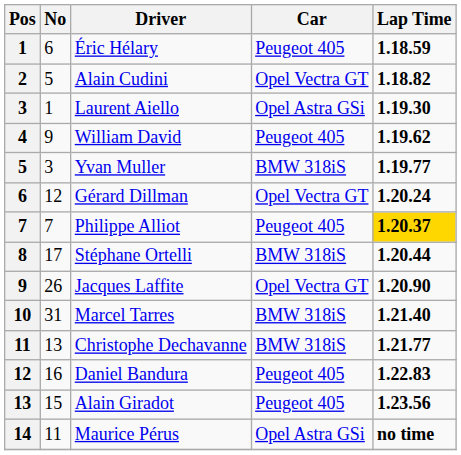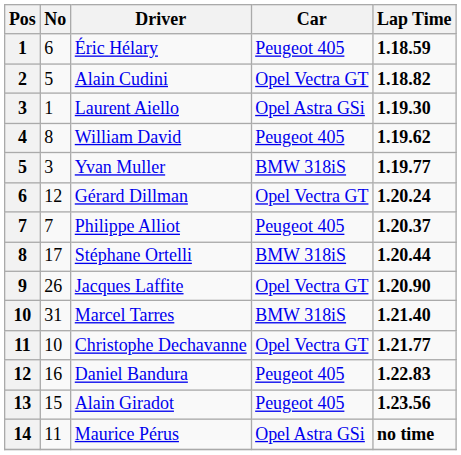 <table class="wikitable" style="font-size: 85%;">
 <tr>
 <th>Pos</th>
 <th>No</th>
 <th>Driver</th>
 <th>Car</th>
 <th>Lap Time</th>
 </tr>
 <tr>
 <th>1</th>
 <td>6</td>
 <td> <a href='#'>Éric Hélary</a></td>
 <td><a href='#'>Peugeot 405</a></td>
 <td><strong>1.18.59</strong></td>
 </tr>
 <tr>
 <th>2</th>
 <td>5</td>
 <td> <a href='#'>Alain Cudini</a></td>
 <td><a href='#'> Opel Vectra GT</a></td>
 <td><strong>1.18.82</strong></td>
 </tr>
 <tr>
 <th>3</th>
 <td>1</td>
 <td> <a href='#'>Laurent Aiello</a></td>
 <td><a href='#'>Opel Astra GSi</a></td>
 <td><strong>1.19.30</strong></td>
 </tr>
 <tr>
 <th>4</th>
-<td>9</td>
+<td>8</td>
 <td> <a href='#'>William David</a></td>
 <td><a href='#'>Peugeot 405</a></td>
 <td><strong>1.19.62</strong></td>
 </tr>
 <tr>
 <th>5</th>
 <td>3</td>
 <td> <a href='#'>Yvan Muller</a></td>
 <td><a href='#'>BMW 318iS</a></td>
 <td><strong>1.19.77</strong></td>
 </tr>
 <tr>
 <th>6</th>
 <td>12</td>
 <td> <a href='#'>Gérard Dillman</a></td>
 <td><a href='#'> Opel Vectra GT</a></td>
 <td><strong>1.20.24</strong></td>
 </tr>
 <tr>
 <th>7</th>
 <td>7</td>
 <td> <a href='#'>Philippe Alliot</a></td>
 <td><a href='#'>Peugeot 405</a></td>
-<td style="background: gold;"><strong>1.20.37</strong></td>
+<td><strong>1.20.37</strong></td>
 </tr>
 <tr>
 <th>8</th>
 <td>17</td>
 <td> <a href='#'>Stéphane Ortelli</a></td>
 <td><a href='#'>BMW 318iS</a></td>
 <td><strong>1.20.44</strong></td>
 </tr>
 <tr>
 <th>9</th>
 <td>26</td>
 <td> <a href='#'>Jacques Laffite</a></td>
 <td><a href='#'> Opel Vectra GT</a></td>
 <td><strong>1.20.90</strong></td>
 </tr>
 <tr>
 <th>10</th>
 <td>31</td>
 <td> <a href='#'>Marcel Tarres</a></td>
 <td><a href='#'>BMW 318iS</a></td>
 <td><strong>1.21.40</strong></td>
 </tr>
 <tr>
 <th>11</th>
-<td>13</td>
+<td>10</td>
 <td> <a href='#'>Christophe Dechavanne</a></td>
-<td><a href='#'>BMW 318iS</a></td>
+<td><a href='#'> Opel Vectra GT</a></td>
 <td><strong>1.21.77</strong></td>
 </tr>
 <tr>
 <th>12</th>
 <td>16</td>
 <td> <a href='#'>Daniel Bandura</a></td>
 <td><a href='#'>Peugeot 405</a></td>
 <td><strong>1.22.83</strong></td>
 </tr>
 <tr>
 <th>13</th>
 <td>15</td>
 <td> <a href='#'>Alain Giradot</a></td>
 <td><a href='#'>Peugeot 405</a></td>
 <td><strong>1.23.56</strong></td>
 </tr>
 <tr>
 <th>14</th>
 <td>11</td>
 <td> <a href='#'>Maurice Pérus</a></td>
 <td><a href='#'>Opel Astra GSi</a></td>
 <td><strong>no time</strong></td>
 </tr>
 <tr>
 </tr>
 </table>
